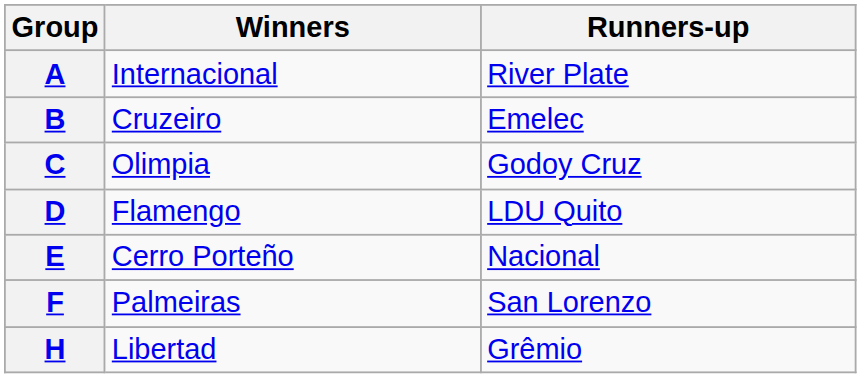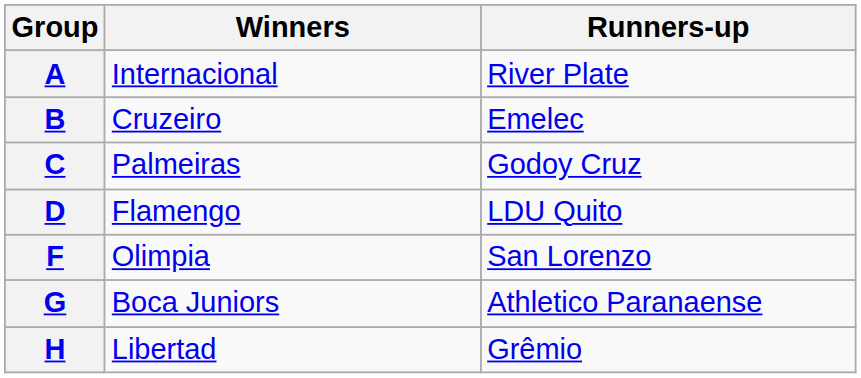 <table class="wikitable">
 <tr>
 <th>Group</th>
 <th width=200>Winners</th>
 <th width=200>Runners-up</th>
 </tr>
 <tr>
 <th><a href='#'>A</a></th>
 <td> <a href='#'>Internacional</a></td>
 <td> <a href='#'>River Plate</a></td>
 </tr>
 <tr>
 <th><a href='#'>B</a></th>
 <td> <a href='#'>Cruzeiro</a></td>
 <td> <a href='#'>Emelec</a></td>
 </tr>
 <tr>
 <th><a href='#'>C</a></th>
-<td> <a href='#'>Olimpia</a></td>
+<td> <a href='#'>Palmeiras</a></td>
 <td> <a href='#'>Godoy Cruz</a></td>
 </tr>
 <tr>
 <th><a href='#'>D</a></th>
 <td> <a href='#'>Flamengo</a></td>
 <td> <a href='#'>LDU Quito</a></td>
 </tr>
 <tr>
-<th><a href='#'>E</a></th>
-<td> <a href='#'>Cerro Porteño</a></td>
-<td> <a href='#'>Nacional</a></td>
+<th><a href='#'>F</a></th>
+<td> <a href='#'>Olimpia</a></td>
+<td> <a href='#'>San Lorenzo</a></td>
 </tr>
 <tr>
-<th><a href='#'>F</a></th>
-<td> <a href='#'>Palmeiras</a></td>
-<td> <a href='#'>San Lorenzo</a></td>
+<th><a href='#'>G</a></th>
+<td> <a href='#'>Boca Juniors</a></td>
+<td> <a href='#'>Athletico Paranaense</a></td>
 </tr>
 <tr>
 <th><a href='#'>H</a></th>
 <td> <a href='#'>Libertad</a></td>
 <td> <a href='#'>Grêmio</a></td>
 </tr>
 </table>
